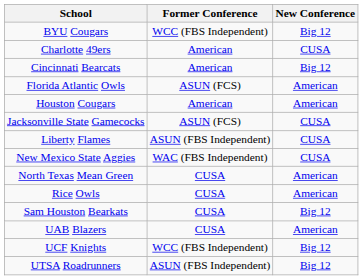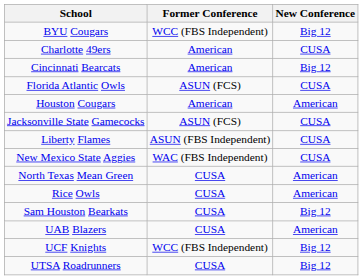 <table class="wikitable sortable" style="text-align: center;">
 <tr>
 <th>School</th>
 <th>Former Conference</th>
 <th>New Conference</th>
 </tr>
 <tr>
 <td><a href='#'>BYU</a> <a href='#'>Cougars</a></td>
 <td><a href='#'>WCC</a> (FBS Independent)</td>
 <td><a href='#'>Big 12</a></td>
 </tr>
 <tr>
 <td><a href='#'>Charlotte</a> <a href='#'>49ers</a></td>
 <td><a href='#'>American</a></td>
 <td><a href='#'>CUSA</a></td>
 </tr>
 <tr>
 <td><a href='#'>Cincinnati</a> <a href='#'>Bearcats</a></td>
 <td><a href='#'>American</a></td>
 <td><a href='#'>Big 12</a></td>
 </tr>
 <tr>
 <td><a href='#'>Florida Atlantic</a> <a href='#'>Owls</a></td>
 <td><a href='#'>ASUN</a> (FCS)</td>
-<td><a href='#'>American</a></td>
+<td><a href='#'>CUSA</a></td>
 </tr>
 <tr>
 <td><a href='#'>Houston</a> <a href='#'>Cougars</a></td>
 <td><a href='#'>American</a></td>
 <td><a href='#'>American</a></td>
 </tr>
 <tr>
 <td><a href='#'>Jacksonville State</a> <a href='#'>Gamecocks</a></td>
 <td><a href='#'>ASUN</a> (FCS)</td>
 <td><a href='#'>CUSA</a></td>
 </tr>
 <tr>
 <td><a href='#'>Liberty</a> <a href='#'>Flames</a></td>
 <td><a href='#'>ASUN</a> (FBS Independent)</td>
 <td><a href='#'>CUSA</a></td>
 </tr>
 <tr>
 <td><a href='#'>New Mexico State</a> <a href='#'>Aggies</a></td>
 <td><a href='#'>WAC</a> (FBS Independent)</td>
 <td><a href='#'>CUSA</a></td>
 </tr>
 <tr>
 <td><a href='#'>North Texas</a> <a href='#'>Mean Green</a></td>
 <td><a href='#'>CUSA</a></td>
 <td><a href='#'>American</a></td>
 </tr>
 <tr>
 <td><a href='#'>Rice</a> <a href='#'>Owls</a></td>
 <td><a href='#'>CUSA</a></td>
 <td><a href='#'>American</a></td>
 </tr>
 <tr>
 <td><a href='#'>Sam Houston</a> <a href='#'>Bearkats</a></td>
 <td><a href='#'>CUSA</a></td>
 <td><a href='#'>Big 12</a></td>
 </tr>
 <tr>
 <td><a href='#'>UAB</a> <a href='#'>Blazers</a></td>
 <td><a href='#'>CUSA</a></td>
 <td><a href='#'>American</a></td>
 </tr>
 <tr>
 <td><a href='#'>UCF</a> <a href='#'>Knights</a></td>
 <td><a href='#'>WCC</a> (FBS Independent)</td>
 <td><a href='#'>Big 12</a></td>
 </tr>
 <tr>
 <td><a href='#'>UTSA</a> <a href='#'>Roadrunners</a></td>
-<td><a href='#'>ASUN</a> (FBS Independent)</td>
+<td><a href='#'>CUSA</a></td>
 <td><a href='#'>Big 12</a></td>
 </tr>
 </table>
